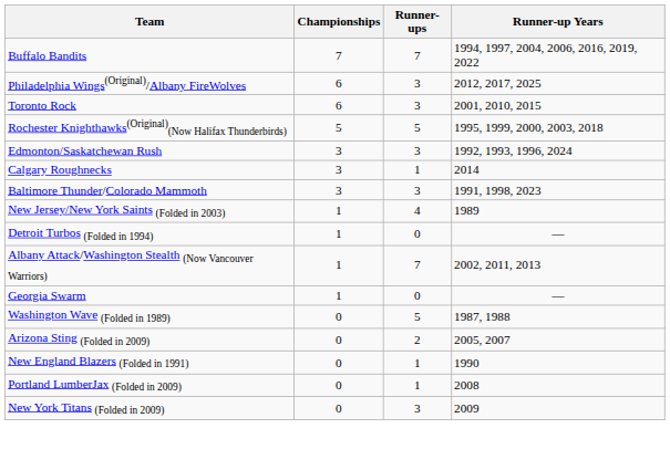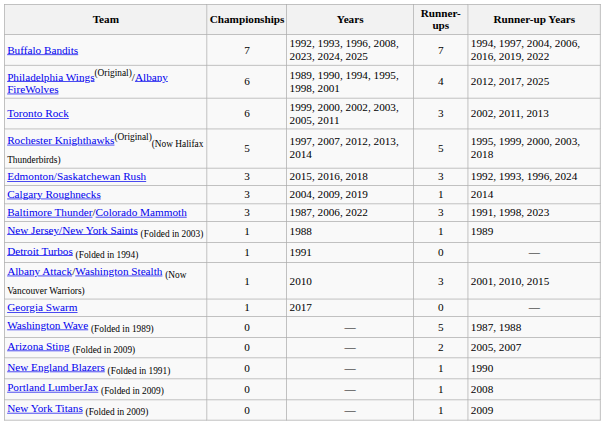 <table class="wikitable"  style="float:right; margin:0 1em 1em; text-align:center;">
 <tr>
 <th>Team</th>
 <th>Championships</th>
+<th>Years</th>
 <th>Runner-ups</th>
 <th>Runner-up Years</th>
 </tr>
 <tr>
 <td align=left><a href='#'>Buffalo Bandits</a></td>
 <td>7</td>
+<td align="left">1992, 1993, 1996, 2008, 2023, 2024, 2025</td>
 <td>7</td>
 <td align="left">1994, 1997, 2004, 2006, 2016, 2019, 2022</td>
 </tr>
 <tr>
 <td align="left"><a href='#'>Philadelphia Wings</a><sup>(Original)</sup>/<a href='#'>Albany FireWolves</a></td>
 <td>6</td>
-<td>3</td>
+<td align="left">1989, 1990, 1994, 1995, 1998, 2001</td>
+<td>4</td>
 <td align="left">2012, 2017, 2025</td>
 </tr>
 <tr>
 <td align="left"><a href='#'>Toronto Rock</a></td>
 <td>6</td>
+<td align="left">1999, 2000, 2002, 2003, 2005, 2011</td>
 <td>3</td>
-<td align="left">2001, 2010, 2015</td>
+<td align="left">2002, 2011, 2013</td>
 </tr>
 <tr>
 <td align=left><a href='#'>Rochester Knighthawks</a><sup>(Original)</sup><sub>(Now Halifax Thunderbirds)</sub></td>
 <td>5</td>
+<td align="left">1997, 2007, 2012, 2013, 2014</td>
 <td>5</td>
 <td align="left">1995, 1999, 2000, 2003, 2018</td>
 </tr>
 <tr>
 <td align=left><a href='#'>Edmonton/Saskatchewan Rush</a></td>
 <td>3</td>
+<td align="left">2015, 2016, 2018</td>
 <td>3</td>
 <td align="left">1992, 1993, 1996, 2024</td>
 </tr>
 <tr>
 <td align=left><a href='#'>Calgary Roughnecks</a></td>
 <td>3</td>
+<td align="left">2004, 2009, 2019</td>
 <td>1</td>
 <td align="left">2014</td>
 </tr>
 <tr>
 <td align=left><a href='#'>Baltimore Thunder</a>/<a href='#'>Colorado Mammoth</a></td>
 <td>3</td>
+<td align="left">1987, 2006, 2022</td>
 <td>3</td>
 <td align="left">1991, 1998, 2023</td>
 </tr>
 <tr>
 <td align="left"><a href='#'>New Jersey/New York Saints</a> <sub>(Folded in 2003)</sub></td>
 <td>1</td>
-<td>4</td>
+<td align="left">1988</td>
+<td>1</td>
 <td align="left">1989</td>
 </tr>
 <tr>
 <td align="left"><a href='#'>Detroit Turbos</a> <sub>(Folded in 1994)</sub></td>
 <td>1</td>
+<td align="left">1991</td>
 <td>0</td>
 <td>—</td>
 </tr>
 <tr>
 <td align="left"><a href='#'>Albany Attack</a>/<a href='#'>Washington Stealth</a> <sub>(Now Vancouver Warriors)</sub></td>
 <td>1</td>
-<td>7</td>
-<td align="left">2002, 2011, 2013</td>
+<td align="left">2010</td>
+<td>3</td>
+<td align="left">2001, 2010, 2015</td>
 </tr>
 <tr>
 <td align="left"><a href='#'>Georgia Swarm</a></td>
 <td>1</td>
+<td align="left">2017</td>
 <td>0</td>
 <td>—</td>
 </tr>
 <tr>
 <td align="left"><a href='#'>Washington Wave</a>  <sub>(Folded in 1989)</sub></td>
 <td>0</td>
+<td>—</td>
 <td>5</td>
 <td align="left">1987, 1988</td>
 </tr>
 <tr>
 <td align="left"><a href='#'>Arizona Sting</a> <sub>(Folded in 2009)</sub></td>
 <td>0</td>
+<td>—</td>
 <td>2</td>
 <td align="left">2005, 2007</td>
 </tr>
 <tr>
 <td align="left"><a href='#'>New England Blazers</a> <sub>(Folded in 1991)</sub></td>
 <td>0</td>
+<td>—</td>
 <td>1</td>
 <td align="left">1990</td>
 </tr>
 <tr>
 <td align="left"><a href='#'>Portland LumberJax</a> <sub>(Folded in 2009)</sub></td>
 <td>0</td>
+<td>—</td>
 <td>1</td>
 <td align="left">2008</td>
 </tr>
 <tr>
 <td align="left"><a href='#'>New York Titans</a> <sub>(Folded in 2009)</sub></td>
 <td>0</td>
-<td>3</td>
+<td>—</td>
+<td>1</td>
 <td align="left">2009</td>
 </tr>
 </table>
